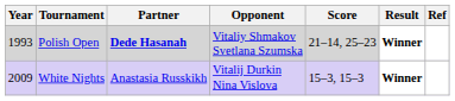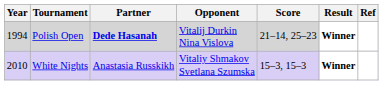 <table class="sortable wikitable" style="font-size: 90%">
 <tr>
 <th>Year</th>
 <th>Tournament</th>
 <th>Partner</th>
 <th>Opponent</th>
 <th>Score</th>
 <th>Result</th>
 <th>Ref</th>
 </tr>
 <tr style="background:#D5D5D5">
-<td align="center">1993</td>
+<td align="center">1994</td>
 <td align="left"><a href='#'>Polish Open</a></td>
 <td align="left"><strong> <a href='#'>Dede Hasanah</a></strong></td>
-<td align="left"> <a href='#'>Vitaliy Shmakov</a><br> <a href='#'>Svetlana Szumska</a></td>
+<td align="left"> <a href='#'>Vitalij Durkin</a><br> <a href='#'>Nina Vislova</a></td>
 <td align="left">21–14, 25–23</td>
 <td style="text-align:left; background:white"> <strong>Winner</strong></td>
 <td style="text-align:center; background:white"></td>
 </tr>
 <tr style="background:#D8CEF6">
-<td align="center">2009</td>
+<td align="center">2010</td>
 <td align="left"><a href='#'>White Nights</a></td>
 <td align="left"> <a href='#'>Anastasia Russkikh</a></td>
-<td align="left"> <a href='#'>Vitalij Durkin</a><br> <a href='#'>Nina Vislova</a></td>
+<td align="left"> <a href='#'>Vitaliy Shmakov</a><br> <a href='#'>Svetlana Szumska</a></td>
 <td align="left">15–3, 15–3</td>
 <td style="text-align:left; background:white"> <strong>Winner</strong></td>
 <td style="text-align:center; background:white"></td>
 </tr>
 </table>
